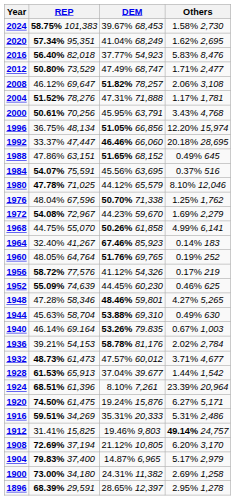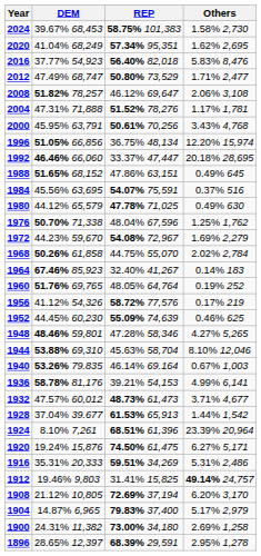 <table class="wikitable sortable mw-collapsible mw-collapsed" style="font-size:95%;">
 <tr>
 <th>Year</th>
+<th><a href='#'>DEM</a></th>
 <th><a href='#'>REP</a></th>
-<th><a href='#'>DEM</a></th>
 <th>Others</th>
 </tr>
 <tr>
 <td align="center" ><strong><a href='#'>2024</a></strong></td>
+<td align="center" >39.67% <em>68,453</em></td>
 <td align="center" ><strong>58.75%</strong> <em>101,383</em></td>
-<td align="center" >39.67% <em>68,453</em></td>
 <td align="center" >1.58% <em>2,730</em></td>
 </tr>
 <tr>
 <td align="center" ><strong><a href='#'>2020</a></strong></td>
+<td align="center" >41.04% <em>68,249</em></td>
 <td align="center" ><strong>57.34%</strong> <em>95,351</em></td>
-<td align="center" >41.04% <em>68,249</em></td>
 <td align="center" >1.62% <em>2,695</em></td>
 </tr>
 <tr>
 <td align="center" ><strong><a href='#'>2016</a></strong></td>
+<td align="center" >37.77% <em>54,923</em></td>
 <td align="center" ><strong>56.40%</strong> <em>82,018</em></td>
-<td align="center" >37.77% <em>54,923</em></td>
 <td align="center" >5.83% <em>8,476</em></td>
 </tr>
 <tr>
 <td align="center" ><strong><a href='#'>2012</a></strong></td>
+<td align="center" >47.49% <em>68,747</em></td>
 <td align="center" ><strong>50.80%</strong> <em>73,529</em></td>
-<td align="center" >47.49% <em>68,747</em></td>
 <td align="center" >1.71% <em>2,477</em></td>
 </tr>
 <tr>
 <td align="center" ><strong><a href='#'>2008</a></strong></td>
+<td align="center" ><strong>51.82%</strong> <em>78,257</em></td>
 <td align="center" >46.12% <em>69,647</em></td>
-<td align="center" ><strong>51.82%</strong> <em>78,257</em></td>
 <td align="center" >2.06% <em>3,108</em></td>
 </tr>
 <tr>
 <td align="center" ><strong><a href='#'>2004</a></strong></td>
+<td align="center" >47.31% <em>71,888</em></td>
 <td align="center" ><strong>51.52%</strong> <em>78,276</em></td>
-<td align="center" >47.31% <em>71,888</em></td>
 <td align="center" >1.17% <em>1,781</em></td>
 </tr>
 <tr>
 <td align="center" ><strong><a href='#'>2000</a></strong></td>
+<td align="center" >45.95% <em>63,791</em></td>
 <td align="center" ><strong>50.61%</strong> <em>70,256</em></td>
-<td align="center" >45.95% <em>63,791</em></td>
 <td align="center" >3.43% <em>4,768</em></td>
 </tr>
 <tr>
 <td align="center" ><strong><a href='#'>1996</a></strong></td>
+<td align="center" ><strong>51.05%</strong> <em>66,856</em></td>
 <td align="center" >36.75% <em>48,134</em></td>
-<td align="center" ><strong>51.05%</strong> <em>66,856</em></td>
 <td align="center" >12.20% <em>15,974</em></td>
 </tr>
 <tr>
 <td align="center" ><strong><a href='#'>1992</a></strong></td>
+<td align="center" ><strong>46.46%</strong> <em>66,060</em></td>
 <td align="center" >33.37% <em>47,447</em></td>
-<td align="center" ><strong>46.46%</strong> <em>66,060</em></td>
 <td align="center" >20.18% <em>28,695</em></td>
 </tr>
 <tr>
 <td align="center" ><strong><a href='#'>1988</a></strong></td>
+<td align="center" ><strong>51.65%</strong> <em>68,152</em></td>
 <td align="center" >47.86% <em>63,151</em></td>
-<td align="center" ><strong>51.65%</strong> <em>68,152</em></td>
 <td align="center" >0.49% <em>645</em></td>
 </tr>
 <tr>
 <td align="center" ><strong><a href='#'>1984</a></strong></td>
+<td align="center" >45.56% <em>63,695</em></td>
 <td align="center" ><strong>54.07%</strong> <em>75,591</em></td>
-<td align="center" >45.56% <em>63,695</em></td>
 <td align="center" >0.37% <em>516</em></td>
 </tr>
 <tr>
 <td align="center" ><strong><a href='#'>1980</a></strong></td>
+<td align="center" >44.12% <em>65,579</em></td>
 <td align="center" ><strong>47.78%</strong> <em>71,025</em></td>
-<td align="center" >44.12% <em>65,579</em></td>
-<td align="center" >8.10% <em>12,046</em></td>
+<td align="center" >0.49% <em>630</em></td>
 </tr>
 <tr>
 <td align="center" ><strong><a href='#'>1976</a></strong></td>
+<td align="center" ><strong>50.70%</strong> <em>71,338</em></td>
 <td align="center" >48.04% <em>67,596</em></td>
-<td align="center" ><strong>50.70%</strong> <em>71,338</em></td>
 <td align="center" >1.25% <em>1,762</em></td>
 </tr>
 <tr>
 <td align="center" ><strong><a href='#'>1972</a></strong></td>
+<td align="center" >44.23% <em>59,670</em></td>
 <td align="center" ><strong>54.08%</strong> <em>72,967</em></td>
-<td align="center" >44.23% <em>59,670</em></td>
 <td align="center" >1.69% <em>2,279</em></td>
 </tr>
 <tr>
 <td align="center" ><strong><a href='#'>1968</a></strong></td>
+<td align="center" ><strong>50.26%</strong> <em>61,858</em></td>
 <td align="center" >44.75% <em>55,070</em></td>
-<td align="center" ><strong>50.26%</strong> <em>61,858</em></td>
-<td align="center" >4.99% <em>6,141</em></td>
+<td align="center" >2.02% <em>2,784</em></td>
 </tr>
 <tr>
 <td align="center" ><strong><a href='#'>1964</a></strong></td>
+<td align="center" ><strong>67.46%</strong> <em>85,923</em></td>
 <td align="center" >32.40% <em>41,267</em></td>
-<td align="center" ><strong>67.46%</strong> <em>85,923</em></td>
 <td align="center" >0.14% <em>183</em></td>
 </tr>
 <tr>
 <td align="center" ><strong><a href='#'>1960</a></strong></td>
+<td align="center" ><strong>51.76%</strong> <em>69,765</em></td>
 <td align="center" >48.05% <em>64,764</em></td>
-<td align="center" ><strong>51.76%</strong> <em>69,765</em></td>
 <td align="center" >0.19% <em>252</em></td>
 </tr>
 <tr>
 <td align="center" ><strong><a href='#'>1956</a></strong></td>
+<td align="center" >41.12% <em>54,326</em></td>
 <td align="center" ><strong>58.72%</strong> <em>77,576</em></td>
-<td align="center" >41.12% <em>54,326</em></td>
 <td align="center" >0.17% <em>219</em></td>
 </tr>
 <tr>
 <td align="center" ><strong><a href='#'>1952</a></strong></td>
+<td align="center" >44.45% <em>60,230</em></td>
 <td align="center" ><strong>55.09%</strong> <em>74,639</em></td>
-<td align="center" >44.45% <em>60,230</em></td>
 <td align="center" >0.46% <em>625</em></td>
 </tr>
 <tr>
 <td align="center" ><strong><a href='#'>1948</a></strong></td>
+<td align="center" ><strong>48.46%</strong> <em>59,801</em></td>
 <td align="center" >47.28% <em>58,346</em></td>
-<td align="center" ><strong>48.46%</strong> <em>59,801</em></td>
 <td align="center" >4.27% <em>5,265</em></td>
 </tr>
 <tr>
 <td align="center" ><strong><a href='#'>1944</a></strong></td>
+<td align="center" ><strong>53.88%</strong> <em>69,310</em></td>
 <td align="center" >45.63% <em>58,704</em></td>
-<td align="center" ><strong>53.88%</strong> <em>69,310</em></td>
-<td align="center" >0.49% <em>630</em></td>
+<td align="center" >8.10% <em>12,046</em></td>
 </tr>
 <tr>
 <td align="center" ><strong><a href='#'>1940</a></strong></td>
+<td align="center" ><strong>53.26%</strong> <em>79.835</em></td>
 <td align="center" >46.14% <em>69.164</em></td>
-<td align="center" ><strong>53.26%</strong> <em>79.835</em></td>
 <td align="center" >0.67% <em>1,003</em></td>
 </tr>
 <tr>
 <td align="center" ><strong><a href='#'>1936</a></strong></td>
+<td align="center" ><strong>58.78%</strong> <em>81,176</em></td>
 <td align="center" >39.21% <em>54,153</em></td>
-<td align="center" ><strong>58.78%</strong> <em>81,176</em></td>
-<td align="center" >2.02% <em>2,784</em></td>
+<td align="center" >4.99% <em>6,141</em></td>
 </tr>
 <tr>
 <td align="center" ><strong><a href='#'>1932</a></strong></td>
+<td align="center" >47.57% <em>60,012</em></td>
 <td align="center" ><strong>48.73%</strong> <em>61,473</em></td>
-<td align="center" >47.57% <em>60,012</em></td>
 <td align="center" >3.71% <em>4,677</em></td>
 </tr>
 <tr>
 <td align="center" ><strong><a href='#'>1928</a></strong></td>
+<td align="center" >37.04% <em>39.677</em></td>
 <td align="center" ><strong>61.53%</strong> <em>65,913</em></td>
-<td align="center" >37.04% <em>39.677</em></td>
 <td align="center" >1.44% <em>1,542</em></td>
 </tr>
 <tr>
 <td align="center" ><strong><a href='#'>1924</a></strong></td>
+<td align="center" >8.10% <em>7,261</em></td>
 <td align="center" ><strong>68.51%</strong> <em>61,396</em></td>
-<td align="center" >8.10% <em>7,261</em></td>
 <td align="center" >23.39% <em>20,964</em></td>
 </tr>
 <tr>
 <td align="center" ><strong><a href='#'>1920</a></strong></td>
+<td align="center" >19.24% <em>15,876</em></td>
 <td align="center" ><strong>74.50%</strong> <em>61,475</em></td>
-<td align="center" >19.24% <em>15,876</em></td>
 <td align="center" >6.27% <em>5,171</em></td>
 </tr>
 <tr>
 <td align="center" ><strong><a href='#'>1916</a></strong></td>
+<td align="center" >35.31% <em>20,333</em></td>
 <td align="center" ><strong>59.51%</strong> <em>34,269</em></td>
-<td align="center" >35.31% <em>20,333</em></td>
 <td align="center" >5.31% <em>2,486</em></td>
 </tr>
 <tr>
 <td align="center" ><strong><a href='#'>1912</a></strong></td>
+<td align="center" >19.46% <em>9,803</em></td>
 <td align="center" >31.41% <em>15,825</em></td>
-<td align="center" >19.46% <em>9,803</em></td>
 <td align="center" ><strong>49.14%</strong> <em>24,757</em></td>
 </tr>
 <tr>
 <td align="center" ><strong><a href='#'>1908</a></strong></td>
+<td align="center" >21.12% <em>10,805</em></td>
 <td align="center" ><strong>72.69%</strong> <em>37,194</em></td>
-<td align="center" >21.12% <em>10,805</em></td>
 <td align="center" >6.20% <em>3,170</em></td>
 </tr>
 <tr>
 <td align="center" ><strong><a href='#'>1904</a></strong></td>
+<td align="center" >14.87% <em>6,965</em></td>
 <td align="center" ><strong>79.83%</strong> <em>37,400</em></td>
-<td align="center" >14.87% <em>6,965</em></td>
 <td align="center" >5.17% <em>2,979</em></td>
 </tr>
 <tr>
 <td align="center" ><strong><a href='#'>1900</a></strong></td>
+<td align="center" >24.31% <em>11,382</em></td>
 <td align="center" ><strong>73.00%</strong> <em>34,180</em></td>
-<td align="center" >24.31% <em>11,382</em></td>
 <td align="center" >2.69% <em>1,258</em></td>
 </tr>
 <tr>
 <td align="center" ><strong><a href='#'>1896</a></strong></td>
+<td align="center" >28.65% <em>12,397</em></td>
 <td align="center" ><strong>68.39%</strong> <em>29,591</em></td>
-<td align="center" >28.65% <em>12,397</em></td>
 <td align="center" >2.95% <em>1,278</em></td>
 </tr>
 </table>
